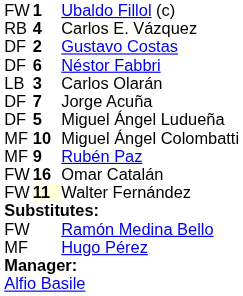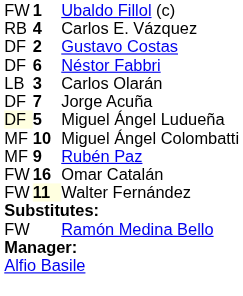 <table style="font-size:90%; margin:0.2em auto;" cellspacing="0" cellpadding="0">
 <tr>
 <th width="25"></th>
 <th width="25"></th>
 </tr>
 <tr>
 <td>FW</td>
 <td><strong>1</strong></td>
 <td> <a href='#'>Ubaldo Fillol</a> (c)</td>
 </tr>
 <tr>
 <td>RB</td>
 <td><strong>4</strong></td>
 <td>  Carlos E. Vázquez</td>
 </tr>
 <tr>
 <td>DF</td>
 <td><strong>2</strong></td>
 <td> <a href='#'>Gustavo Costas</a></td>
 </tr>
 <tr>
 <td>DF</td>
 <td><strong>6</strong></td>
 <td> <a href='#'>Néstor Fabbri</a></td>
 </tr>
 <tr>
 <td>LB</td>
 <td><strong>3</strong></td>
 <td> Carlos Olarán</td>
 </tr>
 <tr>
 <td>DF</td>
 <td><strong>7</strong></td>
 <td> Jorge Acuña</td>
 <td></td>
 </tr>
 <tr>
-<td>DF</td>
+<td style="background: lightyellow;">DF</td>
 <td><strong>5</strong></td>
 <td> Miguel Ángel Ludueña</td>
 </tr>
 <tr>
 <td>MF</td>
 <td><strong>10</strong></td>
 <td> Miguel Ángel Colombatti</td>
 </tr>
 <tr>
 <td>MF</td>
 <td><strong>9</strong></td>
 <td> <a href='#'>Rubén Paz</a></td>
 </tr>
 <tr>
 <td>FW</td>
 <td><strong>16</strong></td>
 <td> Omar Catalán</td>
 <td></td>
 </tr>
 <tr>
 <td>FW</td>
 <td style="background: lightyellow;"><strong>11</strong></td>
 <td> Walter Fernández</td>
 </tr>
 <tr>
 <td colspan=3><strong>Substitutes:</strong></td>
 </tr>
 <tr>
 <td>FW</td>
 <td></td>
 <td> <a href='#'>Ramón Medina Bello</a></td>
 <td></td>
 </tr>
 <tr>
-<td>MF</td>
-<td></td>
-<td> <a href='#'>Hugo Pérez</a></td>
-<td></td>
-</tr>
-<tr>
 <td colspan=3><strong>Manager:</strong></td>
 </tr>
 <tr>
 <td colspan=4> <a href='#'>Alfio Basile</a></td>
 </tr>
 </table>
